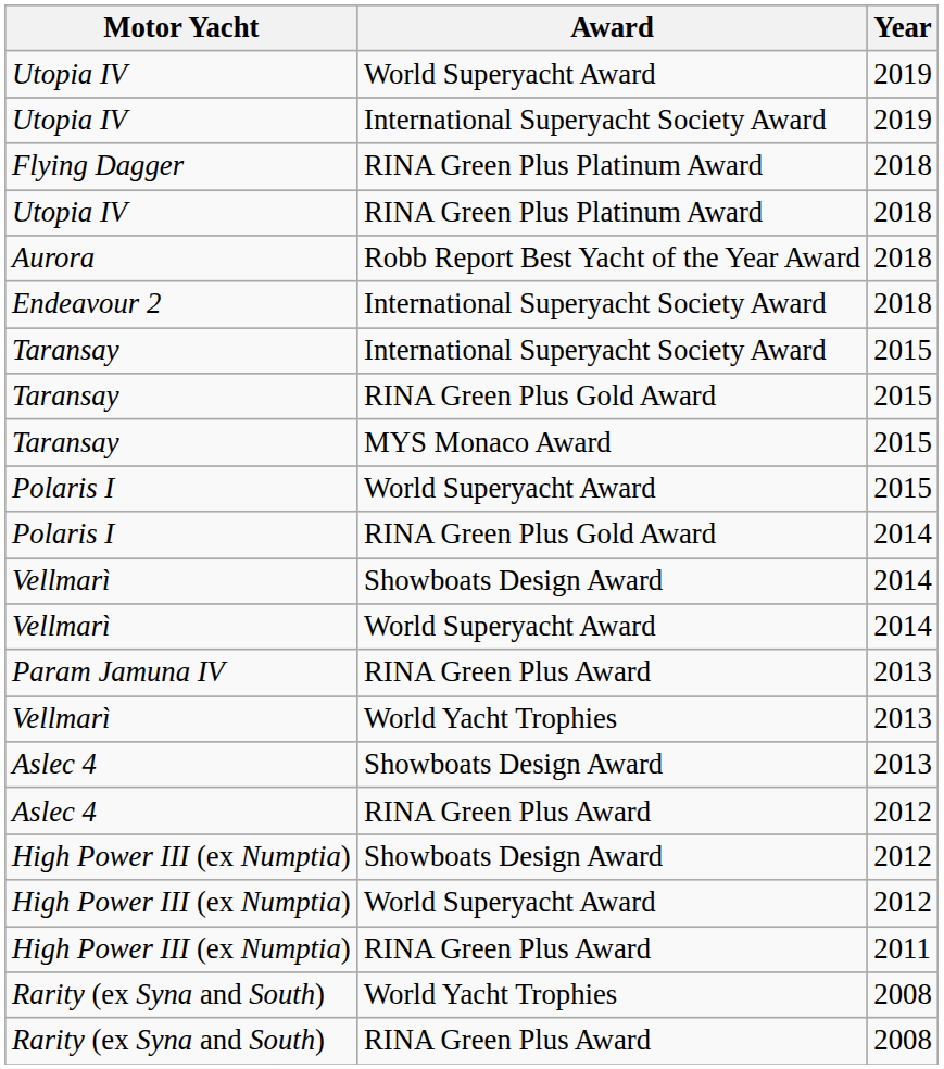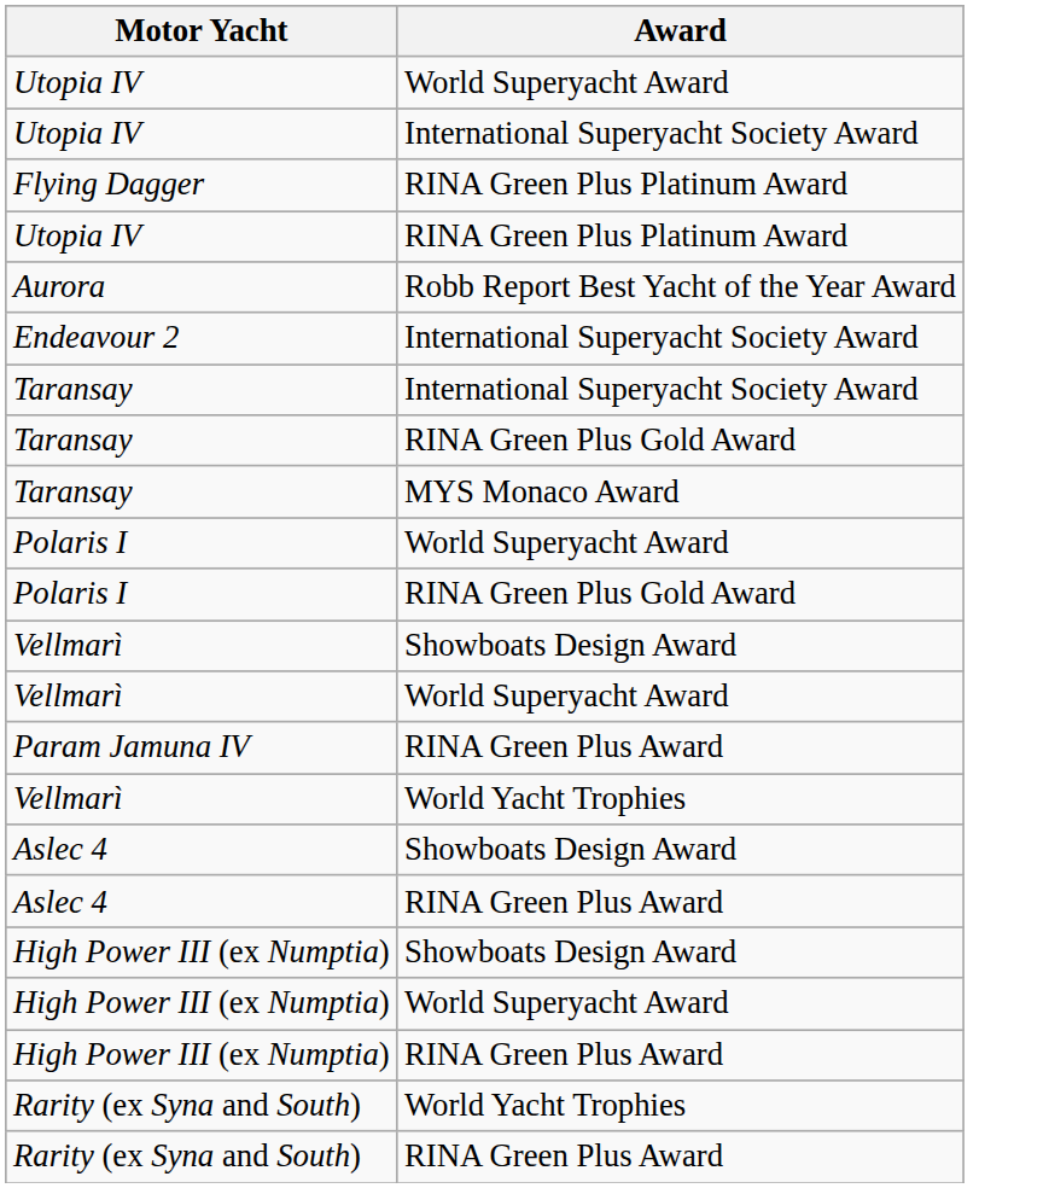 <table class="wikitable">
 <tr>
 <th>Motor Yacht</th>
 <th>Award</th>
-<th>Year</th>
 </tr>
 <tr>
 <td><em>Utopia IV</em></td>
 <td>World Superyacht Award</td>
-<td>2019</td>
 </tr>
 <tr>
 <td><em>Utopia IV</em></td>
 <td>International Superyacht Society Award</td>
-<td>2019</td>
 </tr>
 <tr>
 <td><em>Flying Dagger</em></td>
 <td>RINA Green Plus Platinum Award</td>
-<td>2018</td>
 </tr>
 <tr>
 <td><em>Utopia IV</em></td>
 <td>RINA Green Plus Platinum Award</td>
-<td>2018</td>
 </tr>
 <tr>
 <td><em>Aurora</em></td>
 <td>Robb Report Best Yacht of the Year Award</td>
-<td>2018</td>
 </tr>
 <tr>
 <td><em>Endeavour 2</em></td>
 <td>International Superyacht Society Award</td>
-<td>2018</td>
 </tr>
 <tr>
 <td><em>Taransay</em></td>
 <td>International Superyacht Society Award</td>
-<td>2015</td>
 </tr>
 <tr>
 <td><em>Taransay</em></td>
 <td>RINA Green Plus Gold Award</td>
-<td>2015</td>
 </tr>
 <tr>
 <td><em>Taransay</em></td>
 <td>MYS Monaco Award</td>
-<td>2015</td>
 </tr>
 <tr>
 <td><em>Polaris I</em></td>
 <td>World Superyacht Award</td>
-<td>2015</td>
 </tr>
 <tr>
 <td><em>Polaris I</em></td>
 <td>RINA Green Plus Gold Award</td>
-<td>2014</td>
 </tr>
 <tr>
 <td><em>Vellmarì</em></td>
 <td>Showboats Design Award</td>
-<td>2014</td>
 </tr>
 <tr>
 <td><em>Vellmarì</em></td>
 <td>World Superyacht Award</td>
-<td>2014</td>
 </tr>
 <tr>
 <td><em>Param Jamuna IV</em></td>
 <td>RINA Green Plus Award</td>
-<td>2013</td>
 </tr>
 <tr>
 <td><em>Vellmarì</em></td>
 <td>World Yacht Trophies</td>
-<td>2013</td>
 </tr>
 <tr>
 <td><em>Aslec 4</em></td>
 <td>Showboats Design Award</td>
-<td>2013</td>
 </tr>
 <tr>
 <td><em>Aslec 4</em></td>
 <td>RINA Green Plus Award</td>
-<td>2012</td>
 </tr>
 <tr>
 <td><em>High Power III</em> (ex <em>Numptia</em>)</td>
 <td>Showboats Design Award</td>
-<td>2012</td>
 </tr>
 <tr>
 <td><em>High Power III</em> (ex <em>Numptia</em>)</td>
 <td>World Superyacht Award</td>
-<td>2012</td>
 </tr>
 <tr>
 <td><em>High Power III</em> (ex <em>Numptia</em>)</td>
 <td>RINA Green Plus Award</td>
-<td>2011</td>
 </tr>
 <tr>
 <td><em>Rarity</em> (ex <em>Syna</em> and <em>South</em>)</td>
 <td>World Yacht Trophies</td>
-<td>2008</td>
 </tr>
 <tr>
 <td><em>Rarity</em> (ex <em>Syna</em> and <em>South</em>)</td>
 <td>RINA Green Plus Award</td>
-<td>2008</td>
 </tr>
 </table>
